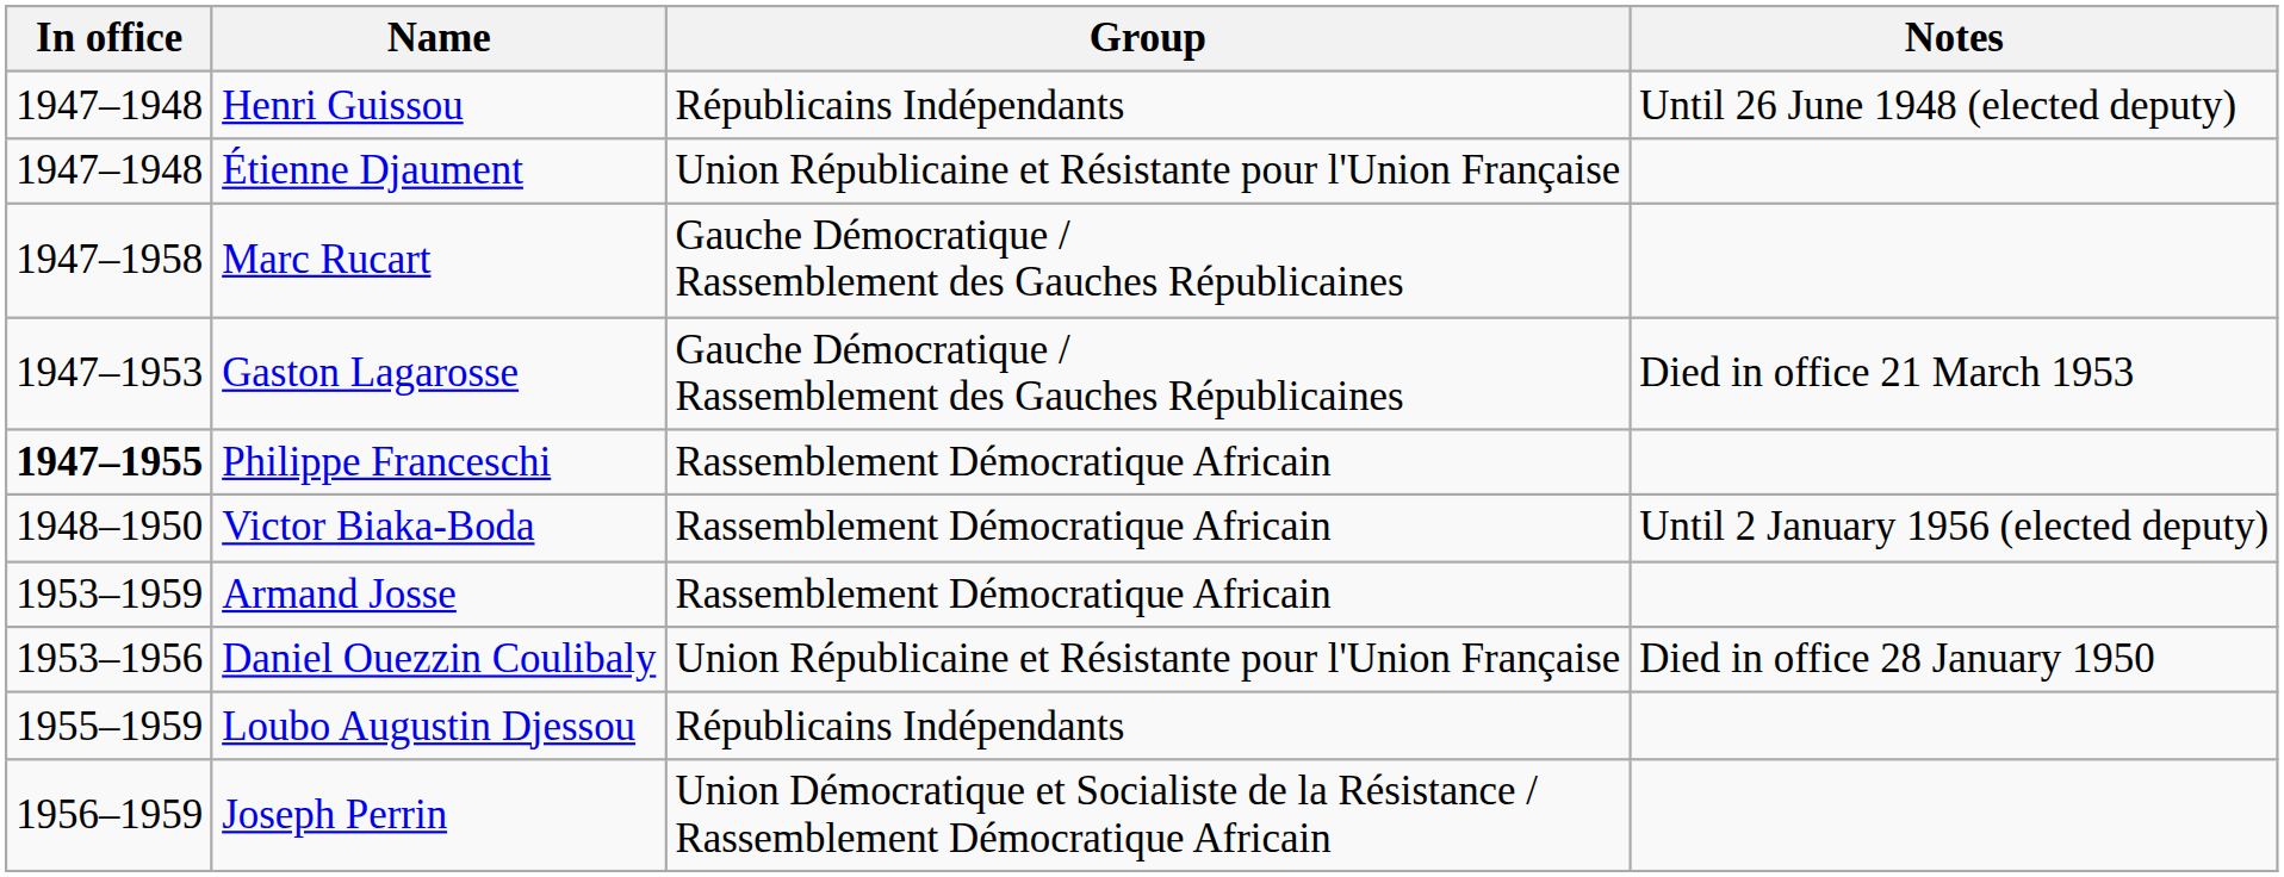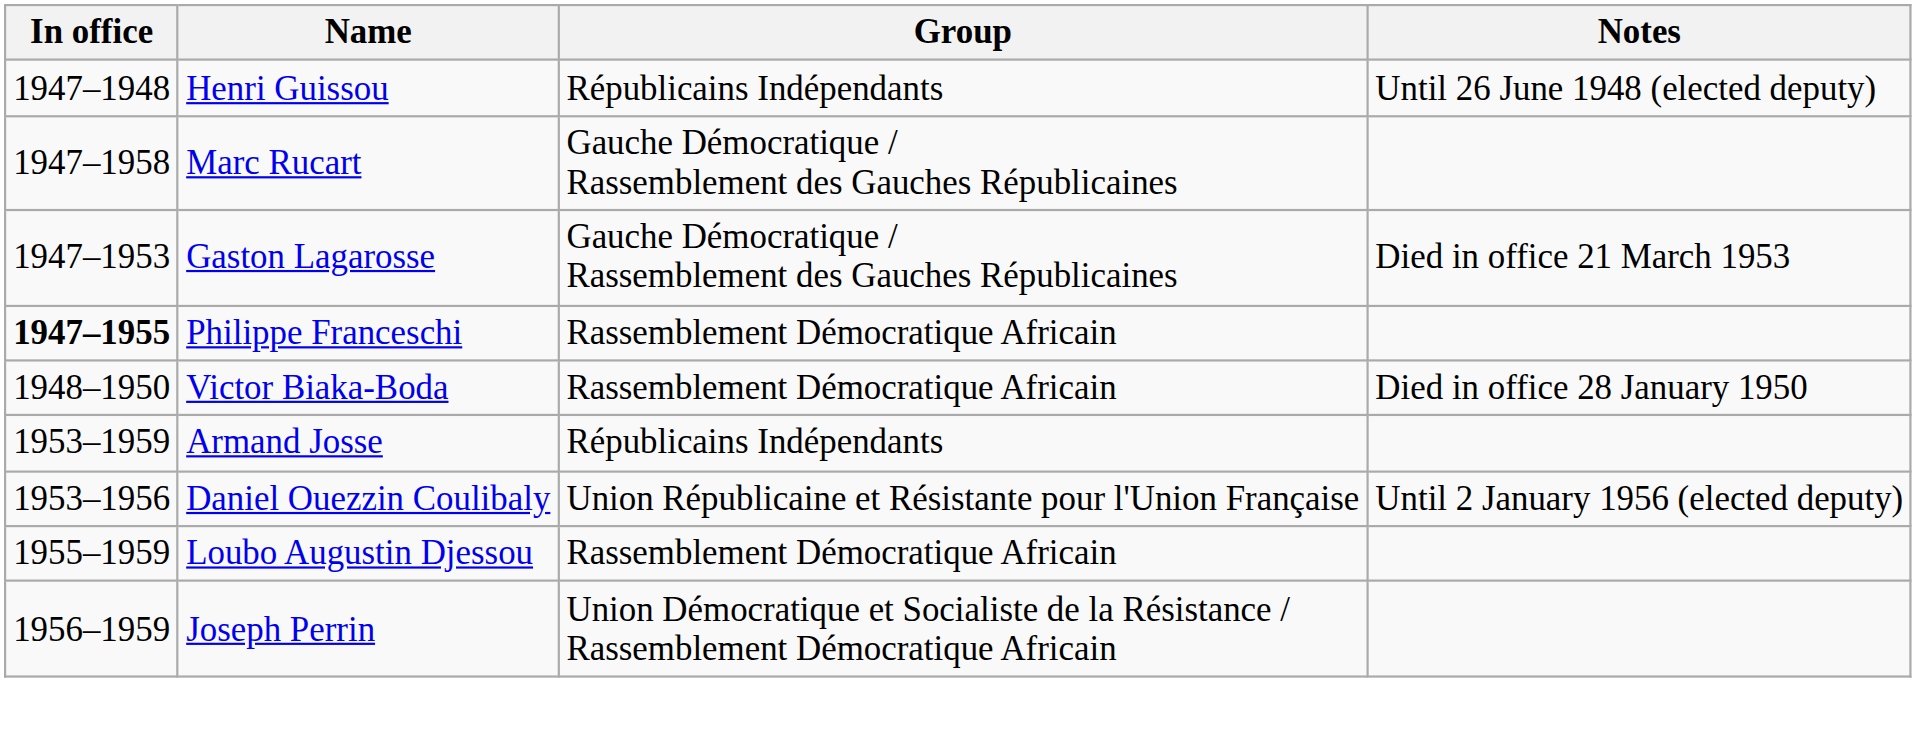 <table class="wikitable sortable">
 <tr>
 <th>In office</th>
 <th>Name</th>
 <th>Group</th>
 <th>Notes</th>
 </tr>
 <tr>
 <td>1947–1948</td>
 <td><a href='#'>Henri Guissou</a></td>
 <td>Républicains Indépendants</td>
 <td>Until 26 June 1948 (elected deputy)</td>
-</tr>
-<tr>
-<td>1947–1948</td>
-<td><a href='#'>Étienne Djaument</a></td>
-<td>Union Républicaine et Résistante pour l'Union Française</td>
-<td></td>
 </tr>
 <tr>
 <td>1947–1958</td>
 <td><a href='#'>Marc Rucart</a></td>
 <td>Gauche Démocratique /<br>Rassemblement des Gauches Républicaines</td>
 <td></td>
 </tr>
 <tr>
 <td>1947–1953</td>
 <td><a href='#'>Gaston Lagarosse</a></td>
 <td>Gauche Démocratique /<br>Rassemblement des Gauches Républicaines</td>
 <td>Died in office 21 March 1953</td>
 </tr>
 <tr>
 <td><strong>1947–1955</strong></td>
 <td><a href='#'>Philippe Franceschi</a></td>
 <td>Rassemblement Démocratique Africain</td>
 <td></td>
 </tr>
 <tr>
 <td>1948–1950</td>
 <td><a href='#'>Victor Biaka-Boda</a></td>
 <td>Rassemblement Démocratique Africain</td>
-<td>Until 2 January 1956 (elected deputy)</td>
+<td>Died in office 28 January 1950</td>
 </tr>
 <tr>
 <td>1953–1959</td>
 <td><a href='#'>Armand Josse</a></td>
-<td>Rassemblement Démocratique Africain</td>
+<td>Républicains Indépendants</td>
 <td></td>
 </tr>
 <tr>
 <td>1953–1956</td>
 <td><a href='#'>Daniel Ouezzin Coulibaly</a></td>
 <td>Union Républicaine et Résistante pour l'Union Française</td>
-<td>Died in office 28 January 1950</td>
+<td>Until 2 January 1956 (elected deputy)</td>
 </tr>
 <tr>
 <td>1955–1959</td>
 <td><a href='#'>Loubo Augustin Djessou</a></td>
-<td>Républicains Indépendants</td>
+<td>Rassemblement Démocratique Africain</td>
 <td></td>
 </tr>
 <tr>
 <td>1956–1959</td>
 <td><a href='#'>Joseph Perrin</a></td>
 <td>Union Démocratique et Socialiste de la Résistance /<br>Rassemblement Démocratique Africain</td>
 <td></td>
 </tr>
 </table>
